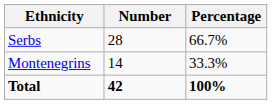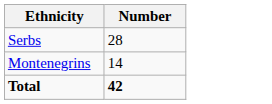 <table class="wikitable">
 <tr>
 <th width="100px">Ethnicity</th>
 <th width="80px">Number</th>
-<th width="80px">Percentage</th>
 </tr>
 <tr>
 <td><a href='#'>Serbs</a></td>
 <td>28</td>
-<td>66.7%</td>
 </tr>
 <tr>
 <td><a href='#'>Montenegrins</a></td>
 <td>14</td>
-<td>33.3%</td>
 </tr>
 <tr>
 <td><strong>Total</strong></td>
 <td><strong>42</strong></td>
-<td><strong>100%</strong></td>
 </tr>
 </table>
